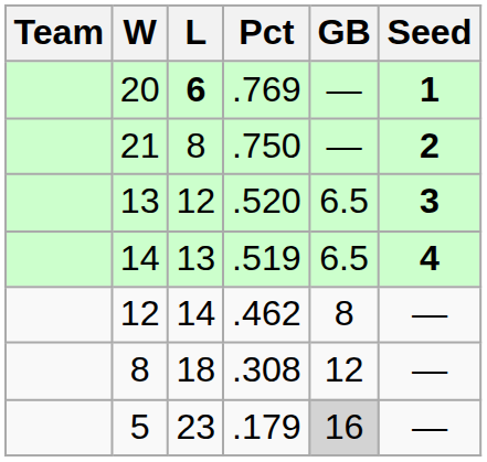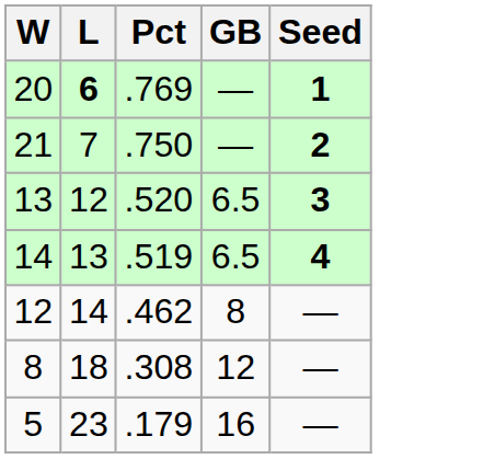 <table class=wikitable>
 <tr>
-<th>Team</th>
 <th>W</th>
 <th>L</th>
 <th>Pct</th>
 <th>GB</th>
 <th>Seed</th>
 </tr>
 <tr bgcolor=ccffcc align=center>
-<td></td>
 <td>20</td>
 <td><strong>6</strong></td>
 <td>.769</td>
 <td>—</td>
 <td><strong>1</strong></td>
 </tr>
 <tr bgcolor=ccffcc align=center>
-<td></td>
 <td>21</td>
-<td>8</td>
+<td>7</td>
 <td>.750</td>
 <td>—</td>
 <td><strong>2</strong></td>
 </tr>
 <tr bgcolor=ccffcc align=center>
-<td></td>
 <td>13</td>
 <td>12</td>
 <td>.520</td>
 <td>6.5</td>
 <td><strong>3</strong></td>
 </tr>
 <tr bgcolor=ccffcc align=center>
-<td></td>
 <td>14</td>
 <td>13</td>
 <td>.519</td>
 <td>6.5</td>
 <td><strong>4</strong></td>
 </tr>
 <tr align=center>
-<td></td>
 <td>12</td>
 <td>14</td>
 <td>.462</td>
 <td>8</td>
 <td>—</td>
 </tr>
 <tr align=center>
-<td></td>
 <td>8</td>
 <td>18</td>
 <td>.308</td>
 <td>12</td>
 <td>—</td>
 </tr>
 <tr align=center>
-<td></td>
 <td>5</td>
 <td>23</td>
 <td>.179</td>
-<td style="background: lightgrey;">16</td>
+<td>16</td>
 <td>—</td>
 </tr>
 </table>
